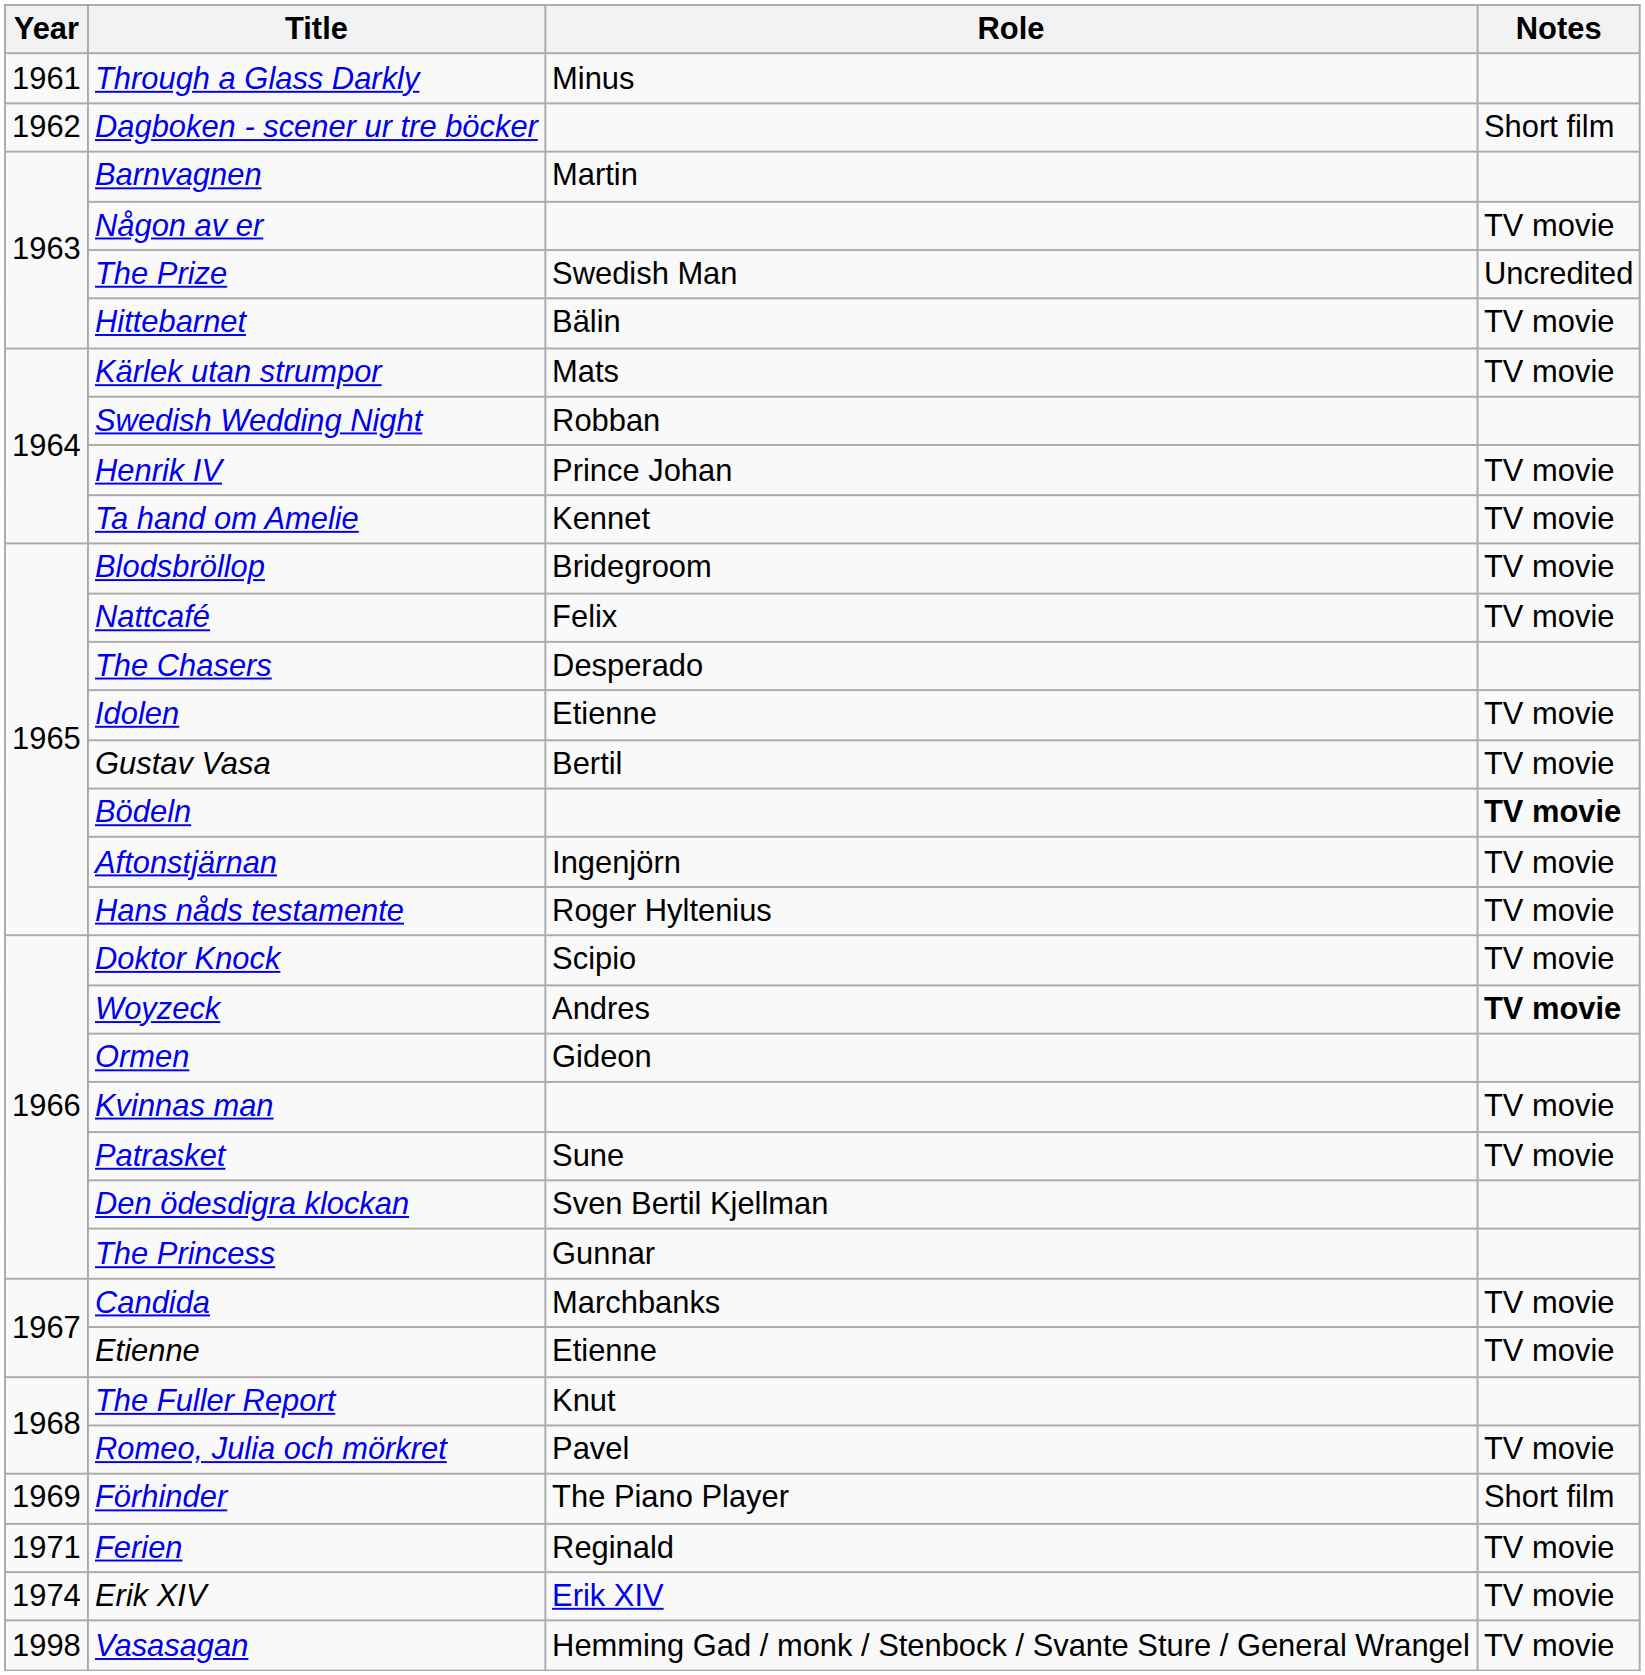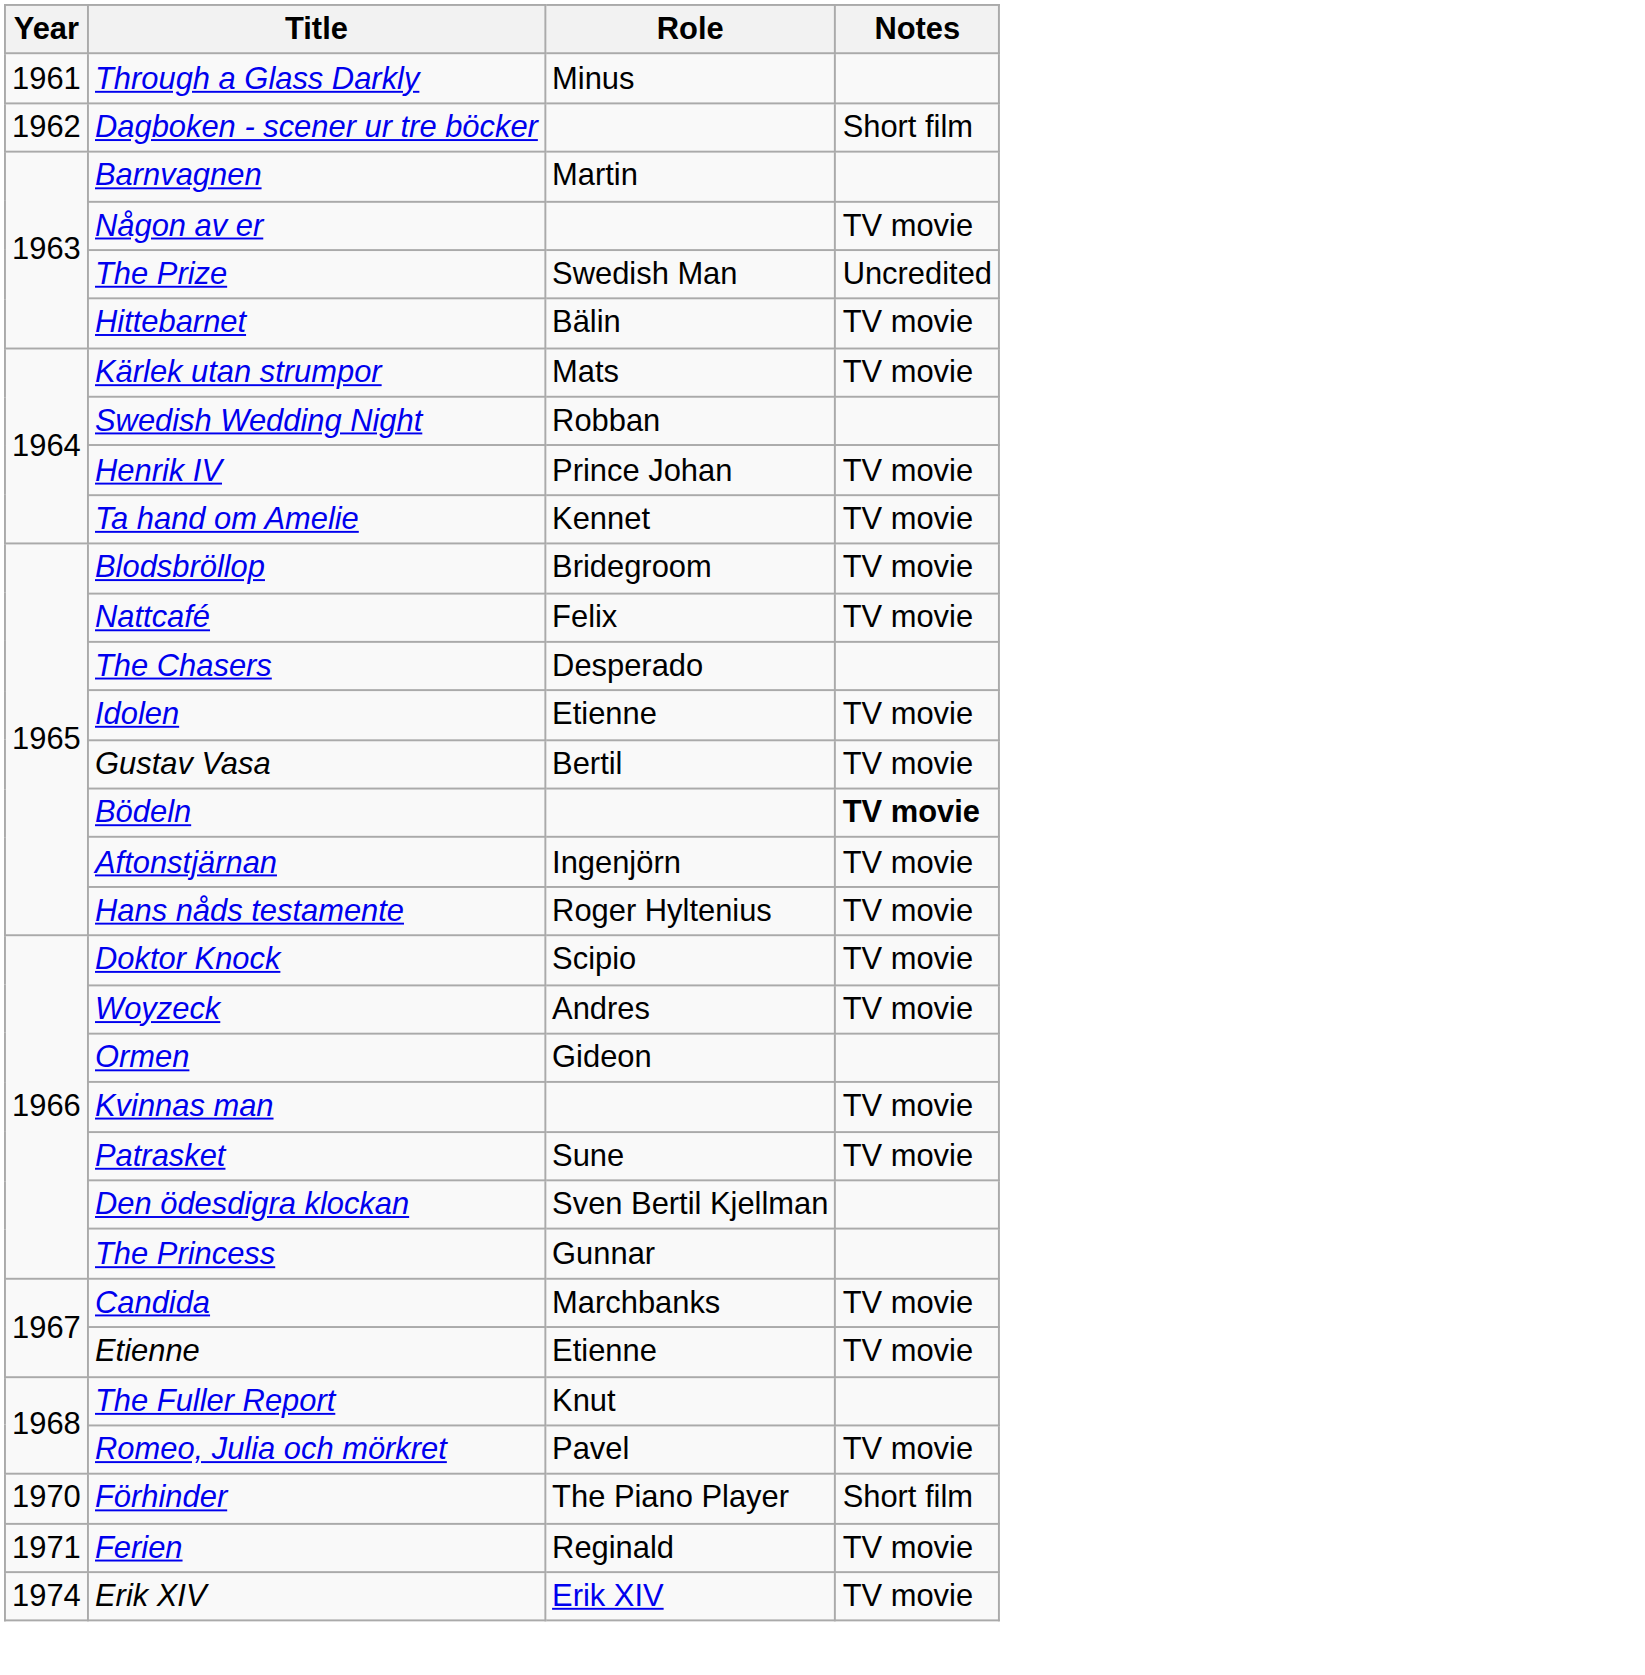 <table class="wikitable sortable">
 <tr>
 <th>Year</th>
 <th>Title</th>
 <th>Role</th>
 <th>Notes</th>
 </tr>
 <tr>
 <td>1961</td>
 <td><em><a href='#'>Through a Glass Darkly</a></em></td>
 <td>Minus</td>
 <td></td>
 </tr>
 <tr>
 <td>1962</td>
 <td><em><a href='#'>Dagboken - scener ur tre böcker</a></em></td>
 <td></td>
 <td>Short film</td>
 </tr>
 <tr>
 <td rowspan=4>1963</td>
 <td><em><a href='#'>Barnvagnen</a></em></td>
 <td>Martin</td>
 <td></td>
 </tr>
 <tr>
 <td><em><a href='#'>Någon av er</a></em></td>
 <td></td>
 <td>TV movie</td>
 </tr>
 <tr>
 <td><em><a href='#'>The Prize</a></em></td>
 <td>Swedish Man</td>
 <td>Uncredited</td>
 </tr>
 <tr>
 <td><em><a href='#'>Hittebarnet</a></em></td>
 <td>Bälin</td>
 <td>TV movie</td>
 </tr>
 <tr>
 <td rowspan=4>1964</td>
 <td><em><a href='#'>Kärlek utan strumpor</a></em></td>
 <td>Mats</td>
 <td>TV movie</td>
 </tr>
 <tr>
 <td><em><a href='#'>Swedish Wedding Night</a></em></td>
 <td>Robban</td>
 <td></td>
 </tr>
 <tr>
 <td><em><a href='#'>Henrik IV</a></em></td>
 <td>Prince Johan</td>
 <td>TV movie</td>
 </tr>
 <tr>
 <td><em><a href='#'>Ta hand om Amelie</a></em></td>
 <td>Kennet</td>
 <td>TV movie</td>
 </tr>
 <tr>
 <td rowspan=8>1965</td>
 <td><em><a href='#'>Blodsbröllop</a></em></td>
 <td>Bridegroom</td>
 <td>TV movie</td>
 </tr>
 <tr>
 <td><em><a href='#'>Nattcafé</a></em></td>
 <td>Felix</td>
 <td>TV movie</td>
 </tr>
 <tr>
 <td><em><a href='#'>The Chasers</a></em></td>
 <td>Desperado</td>
 <td></td>
 </tr>
 <tr>
 <td><em><a href='#'>Idolen</a></em></td>
 <td>Etienne</td>
 <td>TV movie</td>
 </tr>
 <tr>
 <td><em>Gustav Vasa</em></td>
 <td>Bertil</td>
 <td>TV movie</td>
 </tr>
 <tr>
 <td><em><a href='#'>Bödeln</a></em></td>
 <td></td>
 <td><strong>TV movie</strong></td>
 </tr>
 <tr>
 <td><em><a href='#'>Aftonstjärnan</a></em></td>
 <td>Ingenjörn</td>
 <td>TV movie</td>
 </tr>
 <tr>
 <td><em><a href='#'>Hans nåds testamente</a></em></td>
 <td>Roger Hyltenius</td>
 <td>TV movie</td>
 </tr>
 <tr>
 <td rowspan=7>1966</td>
 <td><em><a href='#'>Doktor Knock</a></em></td>
 <td>Scipio</td>
 <td>TV movie</td>
 </tr>
 <tr>
 <td><em><a href='#'>Woyzeck</a></em></td>
 <td>Andres</td>
-<td><strong>TV movie</strong></td>
+<td>TV movie</td>
 </tr>
 <tr>
 <td><em><a href='#'>Ormen</a></em></td>
 <td>Gideon</td>
 <td></td>
 </tr>
 <tr>
 <td><em><a href='#'>Kvinnas man</a></em></td>
 <td></td>
 <td>TV movie</td>
 </tr>
 <tr>
 <td><em><a href='#'>Patrasket</a></em></td>
 <td>Sune</td>
 <td>TV movie</td>
 </tr>
 <tr>
 <td><em><a href='#'>Den ödesdigra klockan</a></em></td>
 <td>Sven Bertil Kjellman</td>
 <td></td>
 </tr>
 <tr>
 <td><em><a href='#'>The Princess</a></em></td>
 <td>Gunnar</td>
 <td></td>
 </tr>
 <tr>
 <td rowspan=2>1967</td>
 <td><em><a href='#'>Candida</a></em></td>
 <td>Marchbanks</td>
 <td>TV movie</td>
 </tr>
 <tr>
 <td><em>Etienne</em></td>
 <td>Etienne</td>
 <td>TV movie</td>
 </tr>
 <tr>
 <td rowspan=2>1968</td>
 <td><em><a href='#'>The Fuller Report</a></em></td>
 <td>Knut</td>
 <td></td>
 </tr>
 <tr>
 <td><em><a href='#'>Romeo, Julia och mörkret</a></em></td>
 <td>Pavel</td>
 <td>TV movie</td>
 </tr>
 <tr>
-<td>1969</td>
+<td>1970</td>
 <td><em><a href='#'>Förhinder</a></em></td>
 <td>The Piano Player</td>
 <td>Short film</td>
 </tr>
 <tr>
 <td>1971</td>
 <td><em><a href='#'>Ferien</a></em></td>
 <td>Reginald</td>
 <td>TV movie</td>
 </tr>
 <tr>
 <td>1974</td>
 <td><em>Erik XIV</em></td>
 <td><a href='#'>Erik XIV</a></td>
 <td>TV movie</td>
 </tr>
-<tr>
-<td>1998</td>
-<td><em><a href='#'>Vasasagan</a></em></td>
-<td>Hemming Gad / monk / Stenbock / Svante Sture / General Wrangel</td>
-<td>TV movie</td>
-</tr>
 </table>
